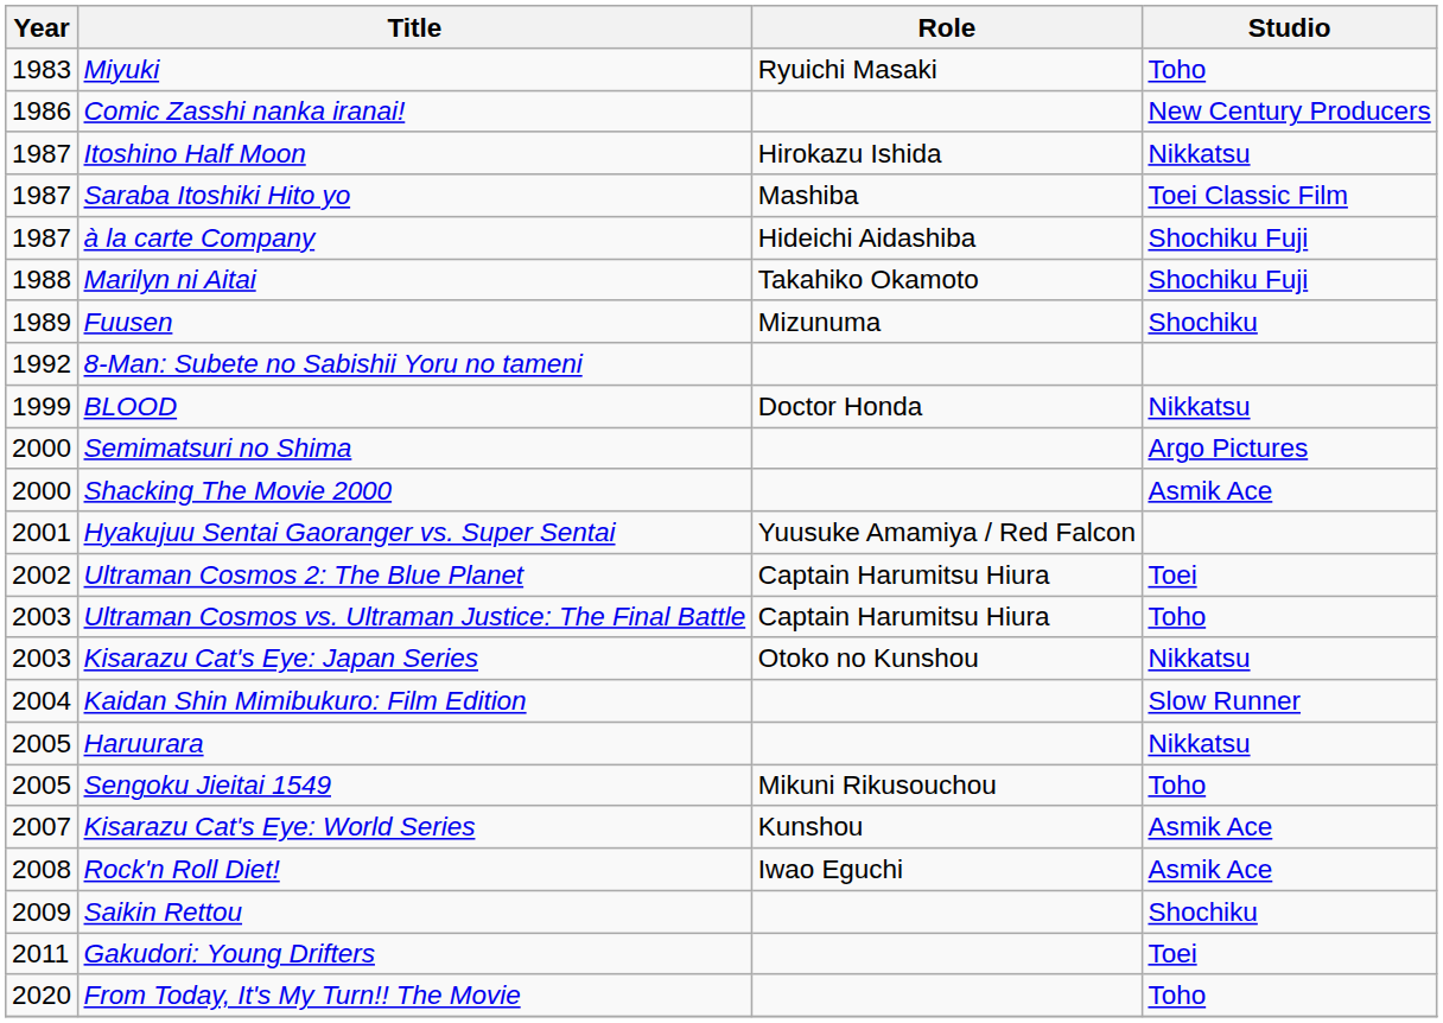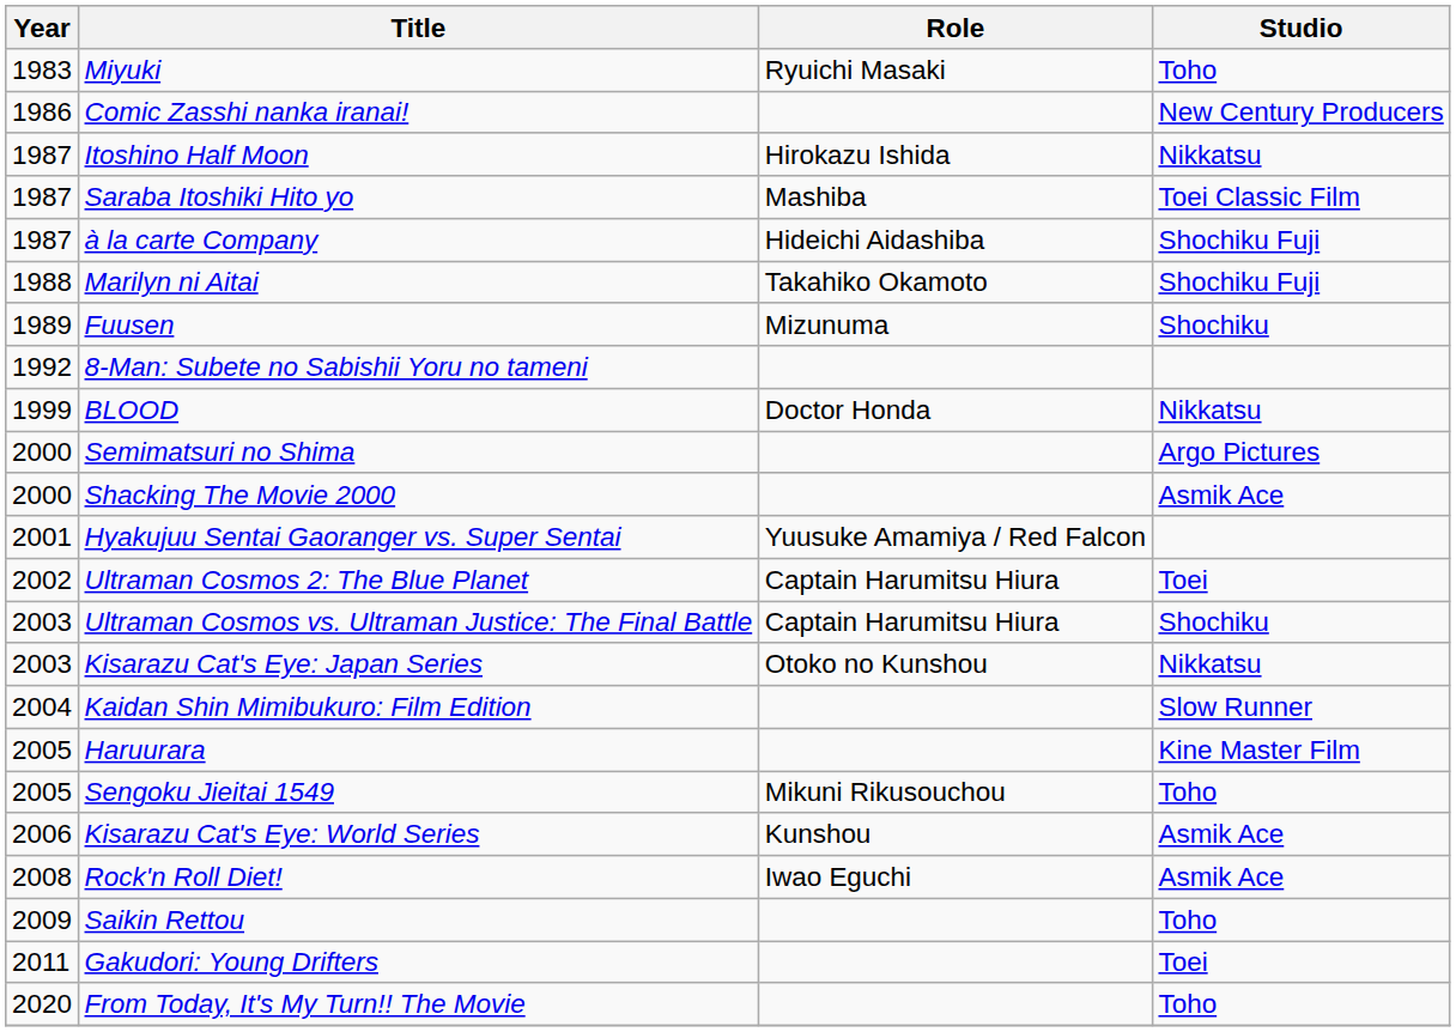 <table class="wikitable" style="font-size: 90%;">
 <tr>
 <th>Year</th>
 <th>Title</th>
 <th>Role</th>
 <th>Studio</th>
 </tr>
 <tr>
 <td>1983</td>
 <td><em><a href='#'>Miyuki</a></em></td>
 <td>Ryuichi Masaki</td>
 <td><a href='#'>Toho</a></td>
 </tr>
 <tr>
 <td>1986</td>
 <td><em><a href='#'>Comic Zasshi nanka iranai!</a></em></td>
 <td></td>
 <td><a href='#'>New Century Producers</a></td>
 </tr>
 <tr>
 <td>1987</td>
 <td><em><a href='#'>Itoshino Half Moon</a></em></td>
 <td>Hirokazu Ishida</td>
 <td><a href='#'>Nikkatsu</a></td>
 </tr>
 <tr>
 <td>1987</td>
 <td><em><a href='#'>Saraba Itoshiki Hito yo</a></em></td>
 <td>Mashiba</td>
 <td><a href='#'>Toei Classic Film</a></td>
 </tr>
 <tr>
 <td>1987</td>
 <td><em><a href='#'>à la carte Company</a></em></td>
 <td>Hideichi Aidashiba</td>
 <td><a href='#'>Shochiku Fuji</a></td>
 </tr>
 <tr>
 <td>1988</td>
 <td><em><a href='#'>Marilyn ni Aitai</a></em></td>
 <td>Takahiko Okamoto</td>
 <td><a href='#'>Shochiku Fuji</a></td>
 </tr>
 <tr>
 <td>1989</td>
 <td><em><a href='#'>Fuusen </a></em></td>
 <td>Mizunuma</td>
 <td><a href='#'>Shochiku</a></td>
 </tr>
 <tr>
 <td>1992</td>
 <td><em><a href='#'>8-Man: Subete no Sabishii Yoru no tameni </a></em></td>
 <td></td>
 <td></td>
 </tr>
 <tr>
 <td>1999</td>
 <td><em><a href='#'>BLOOD</a></em></td>
 <td>Doctor Honda</td>
 <td><a href='#'>Nikkatsu</a></td>
 </tr>
 <tr>
 <td>2000</td>
 <td><em><a href='#'>Semimatsuri no Shima</a></em></td>
 <td></td>
 <td><a href='#'>Argo Pictures</a></td>
 </tr>
 <tr>
 <td>2000</td>
 <td><em><a href='#'>Shacking The Movie 2000</a></em></td>
 <td></td>
 <td><a href='#'>Asmik Ace</a></td>
 </tr>
 <tr>
 <td>2001</td>
 <td><em><a href='#'>Hyakujuu Sentai Gaoranger vs. Super Sentai</a></em></td>
 <td>Yuusuke Amamiya / Red Falcon</td>
 <td></td>
 </tr>
 <tr>
 <td>2002</td>
 <td><em><a href='#'>Ultraman Cosmos 2: The Blue Planet</a></em></td>
 <td>Captain Harumitsu Hiura</td>
 <td><a href='#'>Toei</a></td>
 </tr>
 <tr>
 <td>2003</td>
 <td><em><a href='#'>Ultraman Cosmos vs. Ultraman Justice: The Final Battle</a></em></td>
 <td>Captain Harumitsu Hiura</td>
-<td><a href='#'>Toho</a></td>
+<td><a href='#'>Shochiku</a></td>
 </tr>
 <tr>
 <td>2003</td>
 <td><em><a href='#'>Kisarazu Cat's Eye: Japan Series</a></em></td>
 <td>Otoko no Kunshou</td>
 <td><a href='#'>Nikkatsu</a></td>
 </tr>
 <tr>
 <td>2004</td>
 <td><em><a href='#'>Kaidan Shin Mimibukuro: Film Edition</a></em></td>
 <td></td>
 <td><a href='#'>Slow Runner</a></td>
 </tr>
 <tr>
 <td>2005</td>
 <td><em><a href='#'>Haruurara</a></em></td>
 <td></td>
-<td><a href='#'>Nikkatsu</a></td>
+<td><a href='#'>Kine Master Film</a></td>
 </tr>
 <tr>
 <td>2005</td>
 <td><em><a href='#'>Sengoku Jieitai 1549</a></em></td>
 <td>Mikuni Rikusouchou</td>
 <td><a href='#'>Toho</a></td>
 </tr>
 <tr>
-<td>2007</td>
+<td>2006</td>
 <td><em><a href='#'>Kisarazu Cat's Eye: World Series</a></em></td>
 <td>Kunshou</td>
 <td><a href='#'>Asmik Ace</a></td>
 </tr>
 <tr>
 <td>2008</td>
 <td><em><a href='#'>Rock'n Roll Diet!</a></em></td>
 <td>Iwao Eguchi</td>
 <td><a href='#'>Asmik Ace</a></td>
 </tr>
 <tr>
 <td>2009</td>
 <td><em><a href='#'>Saikin Rettou</a></em></td>
 <td></td>
-<td><a href='#'>Shochiku</a></td>
+<td><a href='#'>Toho</a></td>
 </tr>
 <tr>
 <td>2011</td>
 <td><em><a href='#'>Gakudori: Young Drifters</a></em></td>
 <td></td>
 <td><a href='#'>Toei</a></td>
 </tr>
 <tr>
 <td>2020</td>
 <td><em><a href='#'>From Today, It's My Turn!! The Movie</a></em></td>
 <td></td>
 <td><a href='#'>Toho</a></td>
 </tr>
 <tr>
 </tr>
 </table>
